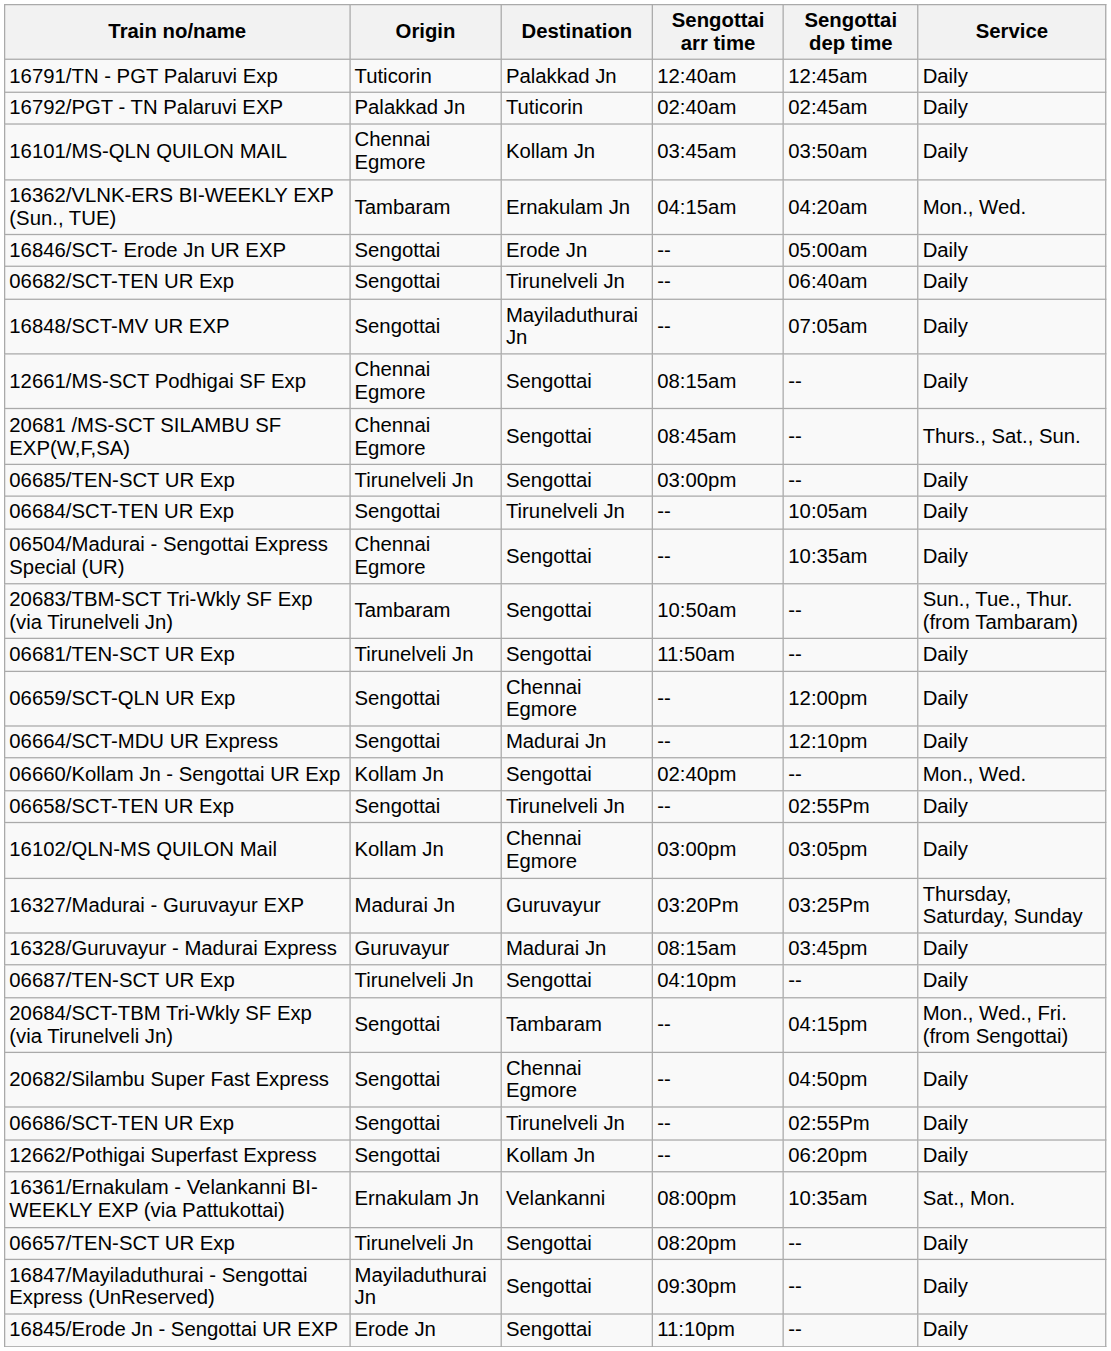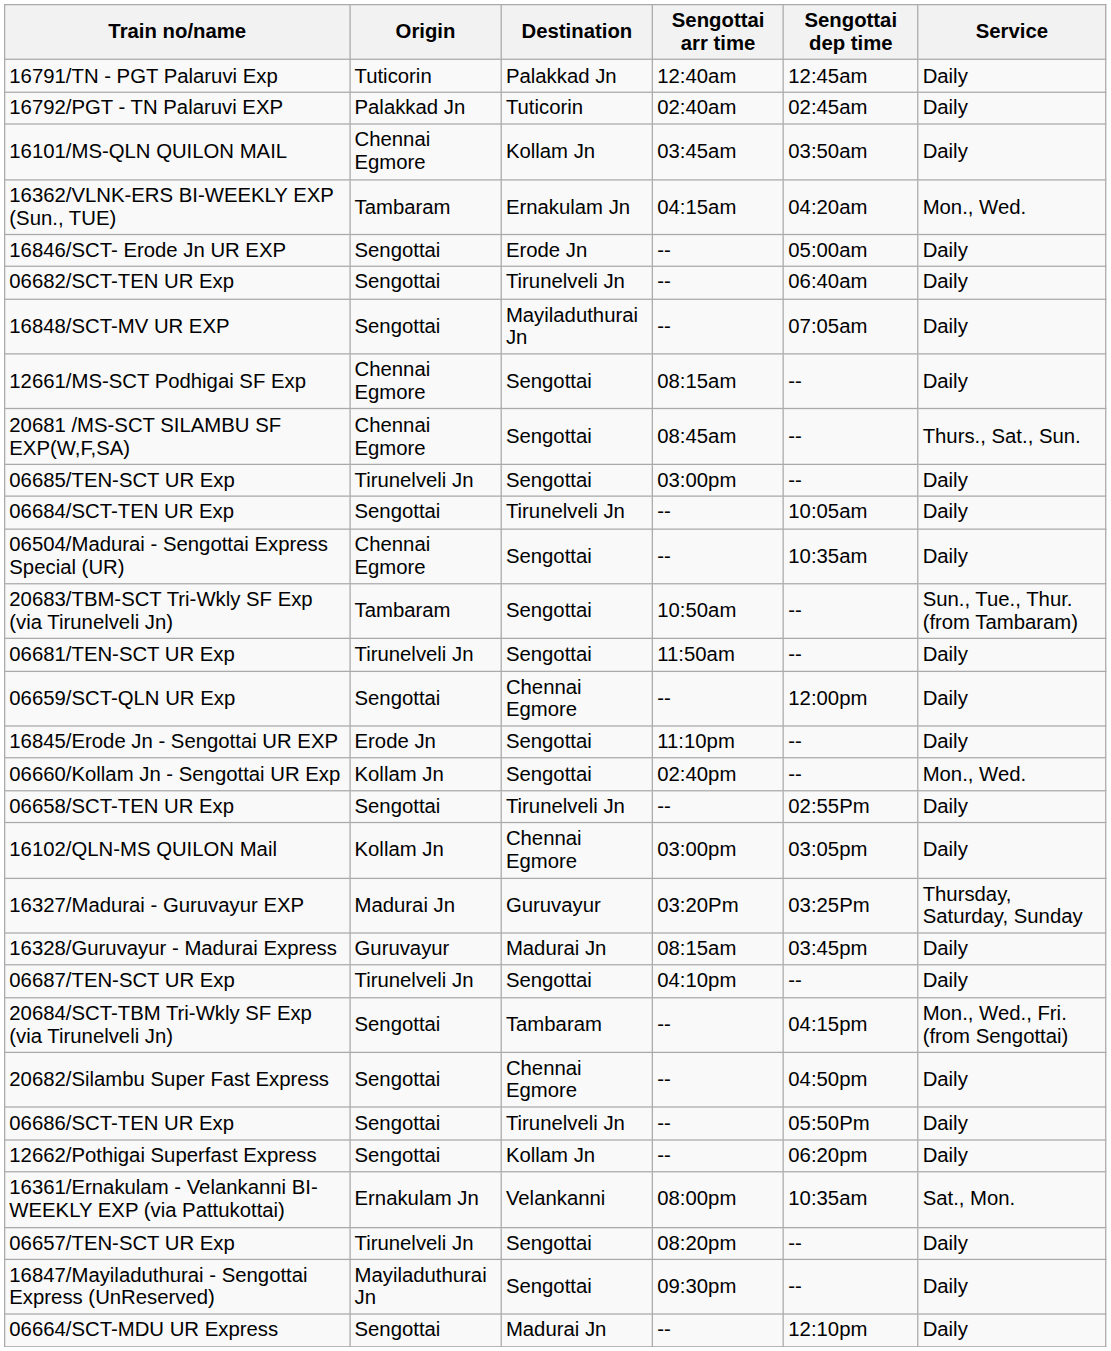 <table class="wikitable">
 <tr>
 <th>Train no/name</th>
 <th>Origin</th>
 <th>Destination</th>
 <th>Sengottai arr time</th>
 <th>Sengottai dep time</th>
 <th>Service</th>
 </tr>
 <tr>
 <td>16791/TN - PGT Palaruvi Exp</td>
 <td>Tuticorin</td>
 <td>Palakkad Jn</td>
 <td>12:40am</td>
 <td>12:45am</td>
 <td>Daily</td>
 </tr>
 <tr>
 <td>16792/PGT - TN Palaruvi EXP</td>
 <td>Palakkad Jn</td>
 <td>Tuticorin</td>
 <td>02:40am</td>
 <td>02:45am</td>
 <td>Daily</td>
 </tr>
 <tr>
 <td>16101/MS-QLN QUILON MAIL</td>
 <td>Chennai Egmore</td>
 <td>Kollam Jn</td>
 <td>03:45am</td>
 <td>03:50am</td>
 <td>Daily</td>
 </tr>
 <tr>
 <td>16362/VLNK-ERS BI-WEEKLY EXP (Sun., TUE)</td>
 <td>Tambaram</td>
 <td>Ernakulam Jn</td>
 <td>04:15am</td>
 <td>04:20am</td>
 <td>Mon., Wed.</td>
 </tr>
 <tr>
 <td>16846/SCT- Erode Jn UR EXP</td>
 <td>Sengottai</td>
 <td>Erode Jn</td>
 <td>--</td>
 <td>05:00am</td>
 <td>Daily</td>
 </tr>
 <tr>
 <td>06682/SCT-TEN UR Exp</td>
 <td>Sengottai</td>
 <td>Tirunelveli Jn</td>
 <td>--</td>
 <td>06:40am</td>
 <td>Daily</td>
 </tr>
 <tr>
 <td>16848/SCT-MV UR EXP</td>
 <td>Sengottai</td>
 <td>Mayiladuthurai Jn</td>
 <td>--</td>
 <td>07:05am</td>
 <td>Daily</td>
 </tr>
 <tr>
 <td>12661/MS-SCT Podhigai SF  Exp</td>
 <td>Chennai Egmore</td>
 <td>Sengottai</td>
 <td>08:15am</td>
 <td>--</td>
 <td>Daily</td>
 </tr>
 <tr>
 <td>20681 /MS-SCT SILAMBU SF EXP(W,F,SA)</td>
 <td>Chennai Egmore</td>
 <td>Sengottai</td>
 <td>08:45am</td>
 <td>--</td>
 <td>Thurs., Sat., Sun.</td>
 </tr>
 <tr>
 <td>06685/TEN-SCT UR Exp</td>
 <td>Tirunelveli Jn</td>
 <td>Sengottai</td>
 <td>03:00pm</td>
 <td>--</td>
 <td>Daily</td>
 </tr>
 <tr>
 <td>06684/SCT-TEN UR Exp</td>
 <td>Sengottai</td>
 <td>Tirunelveli Jn</td>
 <td>--</td>
 <td>10:05am</td>
 <td>Daily</td>
 </tr>
 <tr>
 <td>06504/Madurai - Sengottai Express Special (UR)</td>
 <td>Chennai Egmore</td>
 <td>Sengottai</td>
 <td>--</td>
 <td>10:35am</td>
 <td>Daily</td>
 </tr>
 <tr>
 <td>20683/TBM-SCT Tri-Wkly SF Exp (via Tirunelveli Jn)</td>
 <td>Tambaram</td>
 <td>Sengottai</td>
 <td>10:50am</td>
 <td>--</td>
 <td>Sun., Tue., Thur. (from Tambaram)</td>
 </tr>
 <tr>
 <td>06681/TEN-SCT UR Exp</td>
 <td>Tirunelveli Jn</td>
 <td>Sengottai</td>
 <td>11:50am</td>
 <td>--</td>
 <td>Daily</td>
 </tr>
 <tr>
 <td>06659/SCT-QLN UR Exp</td>
 <td>Sengottai</td>
 <td>Chennai Egmore</td>
 <td>--</td>
 <td>12:00pm</td>
 <td>Daily</td>
 </tr>
 <tr>
-<td>06664/SCT-MDU UR Express</td>
+<td>16845/Erode Jn - Sengottai UR EXP</td>
+<td>Erode Jn</td>
 <td>Sengottai</td>
-<td>Madurai Jn</td>
+<td>11:10pm</td>
 <td>--</td>
-<td>12:10pm</td>
 <td>Daily</td>
 </tr>
 <tr>
 <td>06660/Kollam Jn - Sengottai UR Exp</td>
 <td>Kollam Jn</td>
 <td>Sengottai</td>
 <td>02:40pm</td>
 <td>--</td>
 <td>Mon., Wed.</td>
 </tr>
 <tr>
 <td>06658/SCT-TEN UR Exp</td>
 <td>Sengottai</td>
 <td>Tirunelveli Jn</td>
 <td>--</td>
 <td>02:55Pm</td>
 <td>Daily</td>
 </tr>
 <tr>
 <td>16102/QLN-MS QUILON Mail</td>
 <td>Kollam Jn</td>
 <td>Chennai Egmore</td>
 <td>03:00pm</td>
 <td>03:05pm</td>
 <td>Daily</td>
 </tr>
 <tr>
 <td>16327/Madurai - Guruvayur EXP</td>
 <td>Madurai Jn</td>
 <td>Guruvayur</td>
 <td>03:20Pm</td>
 <td>03:25Pm</td>
 <td>Thursday, Saturday, Sunday</td>
 </tr>
 <tr>
 <td>16328/Guruvayur - Madurai Express</td>
 <td>Guruvayur</td>
 <td>Madurai Jn</td>
 <td>08:15am</td>
 <td>03:45pm</td>
 <td>Daily</td>
 </tr>
 <tr>
 <td>06687/TEN-SCT UR Exp</td>
 <td>Tirunelveli Jn</td>
 <td>Sengottai</td>
 <td>04:10pm</td>
 <td>--</td>
 <td>Daily</td>
 </tr>
 <tr>
 <td>20684/SCT-TBM Tri-Wkly SF Exp (via Tirunelveli Jn)</td>
 <td>Sengottai</td>
 <td>Tambaram</td>
 <td>--</td>
 <td>04:15pm</td>
 <td>Mon., Wed., Fri. (from Sengottai)</td>
 </tr>
 <tr>
 <td>20682/Silambu Super Fast Express</td>
 <td>Sengottai</td>
 <td>Chennai Egmore</td>
 <td>--</td>
 <td>04:50pm</td>
 <td>Daily</td>
 </tr>
 <tr>
 <td>06686/SCT-TEN UR Exp</td>
 <td>Sengottai</td>
 <td>Tirunelveli Jn</td>
 <td>--</td>
-<td>02:55Pm</td>
+<td>05:50Pm</td>
 <td>Daily</td>
 </tr>
 <tr>
 <td>12662/Pothigai Superfast Express</td>
 <td>Sengottai</td>
 <td>Kollam Jn</td>
 <td>--</td>
 <td>06:20pm</td>
 <td>Daily</td>
 </tr>
 <tr>
 <td>16361/Ernakulam - Velankanni BI-WEEKLY EXP (via Pattukottai)</td>
 <td>Ernakulam Jn</td>
 <td>Velankanni</td>
 <td>08:00pm</td>
 <td>10:35am</td>
 <td>Sat., Mon.</td>
 </tr>
 <tr>
 <td>06657/TEN-SCT UR Exp</td>
 <td>Tirunelveli Jn</td>
 <td>Sengottai</td>
 <td>08:20pm</td>
 <td>--</td>
 <td>Daily</td>
 </tr>
 <tr>
 <td>16847/Mayiladuthurai - Sengottai Express (UnReserved)</td>
 <td>Mayiladuthurai Jn</td>
 <td>Sengottai</td>
 <td>09:30pm</td>
 <td>--</td>
 <td>Daily</td>
 </tr>
 <tr>
-<td>16845/Erode Jn - Sengottai UR EXP</td>
-<td>Erode Jn</td>
+<td>06664/SCT-MDU UR Express</td>
 <td>Sengottai</td>
-<td>11:10pm</td>
+<td>Madurai Jn</td>
 <td>--</td>
+<td>12:10pm</td>
 <td>Daily</td>
 </tr>
 <tr>
 </tr>
 </table>
